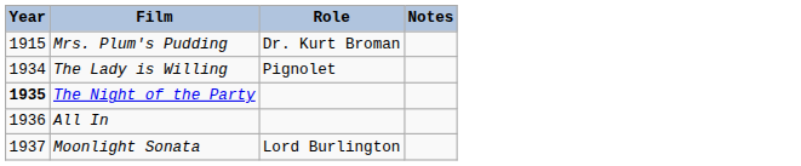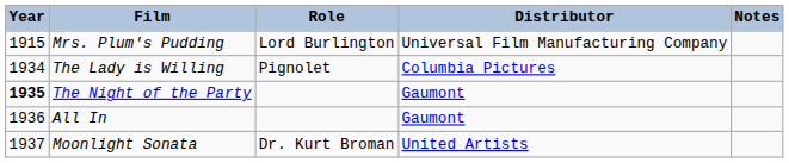 <table class="wikitable" style="font-size:90%;">
 <tr>
 <th style="background:#B0C4DE;">Year</th>
 <th style="background:#B0C4DE;">Film</th>
 <th style="background:#B0C4DE;">Role</th>
+<th style="background:#B0C4DE;">Distributor</th>
 <th style="background:#B0C4DE;">Notes</th>
 </tr>
 <tr>
 <td>1915</td>
 <td><em>Mrs. Plum's Pudding</em></td>
-<td>Dr. Kurt Broman</td>
+<td>Lord Burlington</td>
+<td>Universal Film Manufacturing Company</td>
 <td></td>
 </tr>
 <tr>
 <td>1934</td>
 <td><em>The Lady is Willing</em></td>
 <td>Pignolet</td>
+<td><a href='#'>Columbia Pictures</a></td>
 <td></td>
 </tr>
 <tr>
 <td><strong>1935</strong></td>
 <td><em><a href='#'>The Night of the Party</a></em></td>
 <td></td>
+<td><a href='#'>Gaumont</a></td>
 <td></td>
 </tr>
 <tr>
 <td>1936</td>
 <td><em>All In</em></td>
 <td></td>
+<td><a href='#'>Gaumont</a></td>
 <td></td>
 </tr>
 <tr>
 <td>1937</td>
 <td><em>Moonlight Sonata</em></td>
-<td>Lord Burlington</td>
+<td>Dr. Kurt Broman</td>
+<td><a href='#'>United Artists</a></td>
 <td></td>
 </tr>
 </table>
